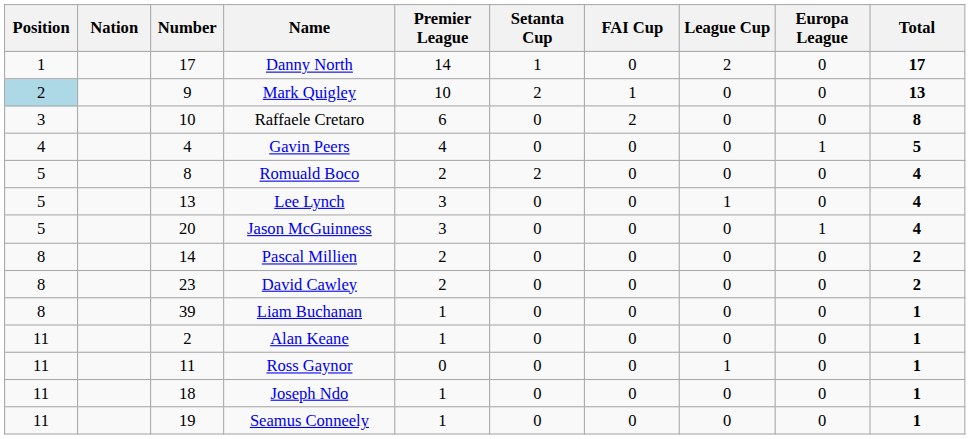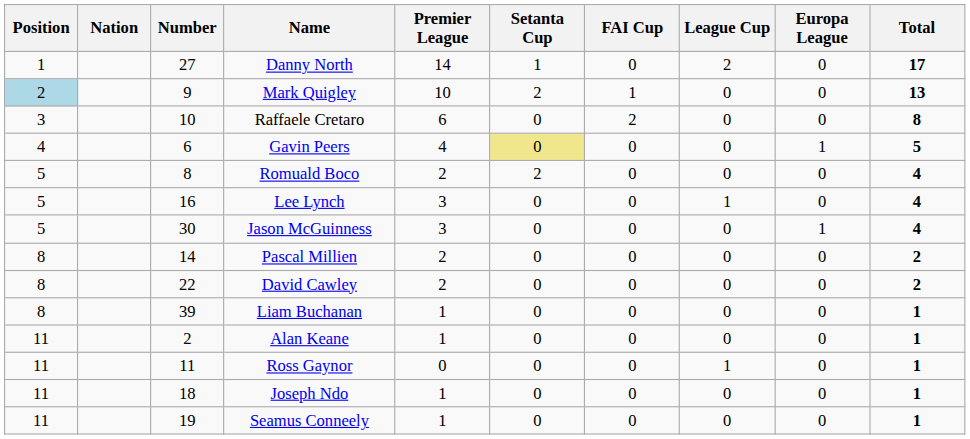 <table class="wikitable" style="font-size: 95%; text-align: center;">
 <tr>
 <th width=60>Position</th>
 <th width=60>Nation</th>
 <th width=60>Number</th>
 <th width=150>Name</th>
 <th width=80>Premier League</th>
 <th width=80>Setanta Cup</th>
 <th width=80>FAI Cup</th>
 <th width=80>League Cup</th>
 <th width=80>Europa League</th>
 <th width=80>Total</th>
 </tr>
 <tr>
 <td>1</td>
 <td></td>
-<td>17</td>
+<td>27</td>
 <td><a href='#'>Danny North</a></td>
 <td>14</td>
 <td>1</td>
 <td>0</td>
 <td>2</td>
 <td>0</td>
 <td><strong>17</strong></td>
 </tr>
 <tr>
 <td style="background: lightblue;">2</td>
 <td></td>
 <td>9</td>
 <td><a href='#'>Mark Quigley</a></td>
 <td>10</td>
 <td>2</td>
 <td>1</td>
 <td>0</td>
 <td>0</td>
 <td><strong>13</strong></td>
 </tr>
 <tr>
 <td>3</td>
 <td></td>
 <td>10</td>
 <td>Raffaele Cretaro</td>
 <td>6</td>
 <td>0</td>
 <td>2</td>
 <td>0</td>
 <td>0</td>
 <td><strong>8</strong></td>
 </tr>
 <tr>
 <td>4</td>
 <td></td>
-<td>4</td>
+<td>6</td>
 <td><a href='#'>Gavin Peers</a></td>
 <td>4</td>
-<td>0</td>
+<td style="background: khaki;">0</td>
 <td>0</td>
 <td>0</td>
 <td>1</td>
 <td><strong>5</strong></td>
 </tr>
 <tr>
 <td>5</td>
 <td></td>
 <td>8</td>
 <td><a href='#'>Romuald Boco</a></td>
 <td>2</td>
 <td>2</td>
 <td>0</td>
 <td>0</td>
 <td>0</td>
 <td><strong>4</strong></td>
 </tr>
 <tr>
 <td>5</td>
 <td></td>
-<td>13</td>
+<td>16</td>
 <td><a href='#'>Lee Lynch</a></td>
 <td>3</td>
 <td>0</td>
 <td>0</td>
 <td>1</td>
 <td>0</td>
 <td><strong>4</strong></td>
 </tr>
 <tr>
 <td>5</td>
 <td></td>
-<td>20</td>
+<td>30</td>
 <td><a href='#'>Jason McGuinness</a></td>
 <td>3</td>
 <td>0</td>
 <td>0</td>
 <td>0</td>
 <td>1</td>
 <td><strong>4</strong></td>
 </tr>
 <tr>
 <td>8</td>
 <td></td>
 <td>14</td>
 <td><a href='#'>Pascal Millien</a></td>
 <td>2</td>
 <td>0</td>
 <td>0</td>
 <td>0</td>
 <td>0</td>
 <td><strong>2</strong></td>
 </tr>
 <tr>
 <td>8</td>
 <td></td>
-<td>23</td>
+<td>22</td>
 <td><a href='#'>David Cawley</a></td>
 <td>2</td>
 <td>0</td>
 <td>0</td>
 <td>0</td>
 <td>0</td>
 <td><strong>2</strong></td>
 </tr>
 <tr>
 <td>8</td>
 <td></td>
 <td>39</td>
 <td><a href='#'>Liam Buchanan</a></td>
 <td>1</td>
 <td>0</td>
 <td>0</td>
 <td>0</td>
 <td>0</td>
 <td><strong>1</strong></td>
 </tr>
 <tr>
 <td>11</td>
 <td></td>
 <td>2</td>
 <td><a href='#'>Alan Keane</a></td>
 <td>1</td>
 <td>0</td>
 <td>0</td>
 <td>0</td>
 <td>0</td>
 <td><strong>1</strong></td>
 </tr>
 <tr>
 <td>11</td>
 <td></td>
 <td>11</td>
 <td><a href='#'>Ross Gaynor</a></td>
 <td>0</td>
 <td>0</td>
 <td>0</td>
 <td>1</td>
 <td>0</td>
 <td><strong>1</strong></td>
 </tr>
 <tr>
 <td>11</td>
 <td></td>
 <td>18</td>
 <td><a href='#'>Joseph Ndo</a></td>
 <td>1</td>
 <td>0</td>
 <td>0</td>
 <td>0</td>
 <td>0</td>
 <td><strong>1</strong></td>
 </tr>
 <tr>
 <td>11</td>
 <td></td>
 <td>19</td>
 <td><a href='#'>Seamus Conneely</a></td>
 <td>1</td>
 <td>0</td>
 <td>0</td>
 <td>0</td>
 <td>0</td>
 <td><strong>1</strong></td>
 </tr>
 </table>
